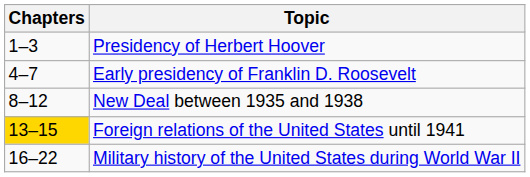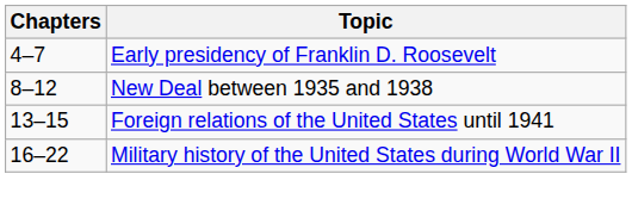 <table class="wikitable floatright">
 <tr>
 <th>Chapters</th>
 <th>Topic</th>
-</tr>
-<tr>
-<td>1–3</td>
-<td><a href='#'>Presidency of Herbert Hoover</a></td>
 </tr>
 <tr>
 <td>4–7</td>
 <td><a href='#'>Early presidency of Franklin D. Roosevelt</a></td>
 </tr>
 <tr>
 <td>8–12</td>
 <td><a href='#'>New Deal</a> between 1935 and 1938</td>
 </tr>
 <tr>
-<td style="background: gold;">13–15</td>
+<td>13–15</td>
 <td><a href='#'>Foreign relations of the United States</a> until 1941</td>
 </tr>
 <tr>
 <td>16–22</td>
 <td><a href='#'>Military history of the United States during World War II</a></td>
 </tr>
 </table>
